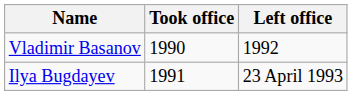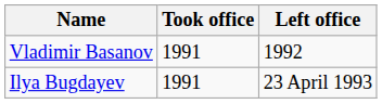 <table class=wikitable border=1 style="margin: 1em 1em 1em 0; background: #f9f9f9; border: 1px #aaa solid; border-collapse: collapse;">
 <tr>
 <th>Name</th>
 <th>Took office</th>
 <th>Left office</th>
 </tr>
 <tr>
 <td><a href='#'>Vladimir Basanov</a></td>
-<td>1990</td>
+<td>1991</td>
 <td>1992</td>
 </tr>
 <tr>
 <td><a href='#'>Ilya Bugdayev</a></td>
 <td>1991</td>
 <td>23 April 1993</td>
 </tr>
 </table>
